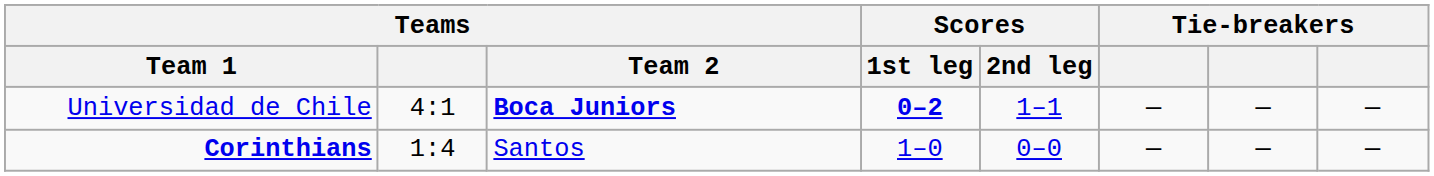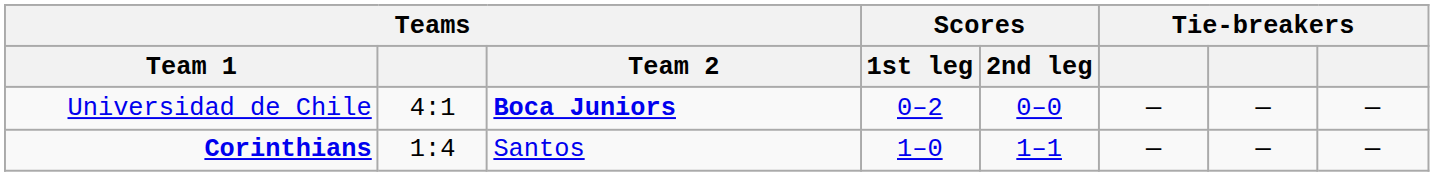 <table class="wikitable" style="text-align: center;">
 <tr>
 <th colspan=3>Teams</th>
 <th colspan=2>Scores</th>
 <th colspan=3>Tie-breakers</th>
 </tr>
 <tr>
 <th width="185">Team 1</th>
 <th width="50"></th>
 <th width="185">Team 2</th>
 <th width="55">1st leg</th>
 <th width="55">2nd leg</th>
 <th width="50"></th>
 <th width="50"></th>
 <th width="50"></th>
 </tr>
 <tr>
 <td align=right><a href='#'>Universidad de Chile</a> </td>
 <td>4:1</td>
 <td align=left> <strong><a href='#'>Boca Juniors</a></strong></td>
-<td><strong><a href='#'>0–2</a></strong></td>
-<td><a href='#'>1–1</a></td>
+<td><a href='#'>0–2</a></td>
+<td><a href='#'>0–0</a></td>
 <td>—</td>
 <td>—</td>
 <td>—</td>
 </tr>
 <tr>
 <td align=right><strong><a href='#'>Corinthians</a></strong> </td>
 <td>1:4</td>
 <td align=left> <a href='#'>Santos</a></td>
 <td><a href='#'>1–0</a></td>
-<td><a href='#'>0–0</a></td>
+<td><a href='#'>1–1</a></td>
 <td>—</td>
 <td>—</td>
 <td>—</td>
 </tr>
 </table>
